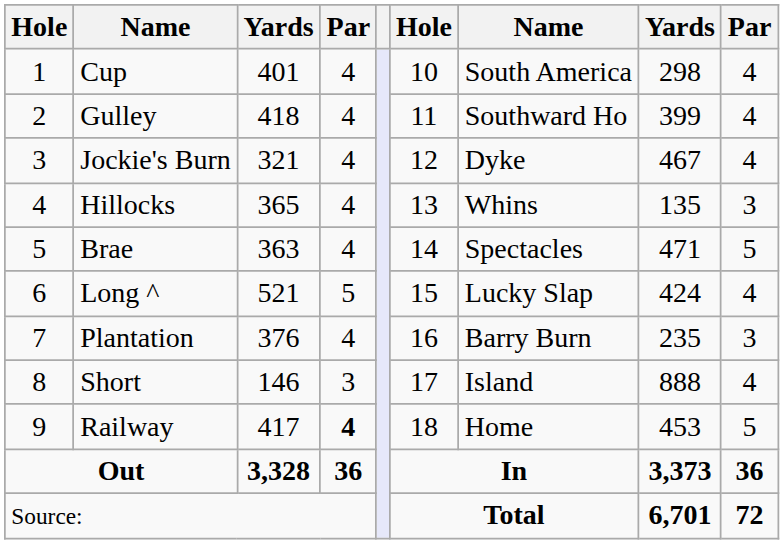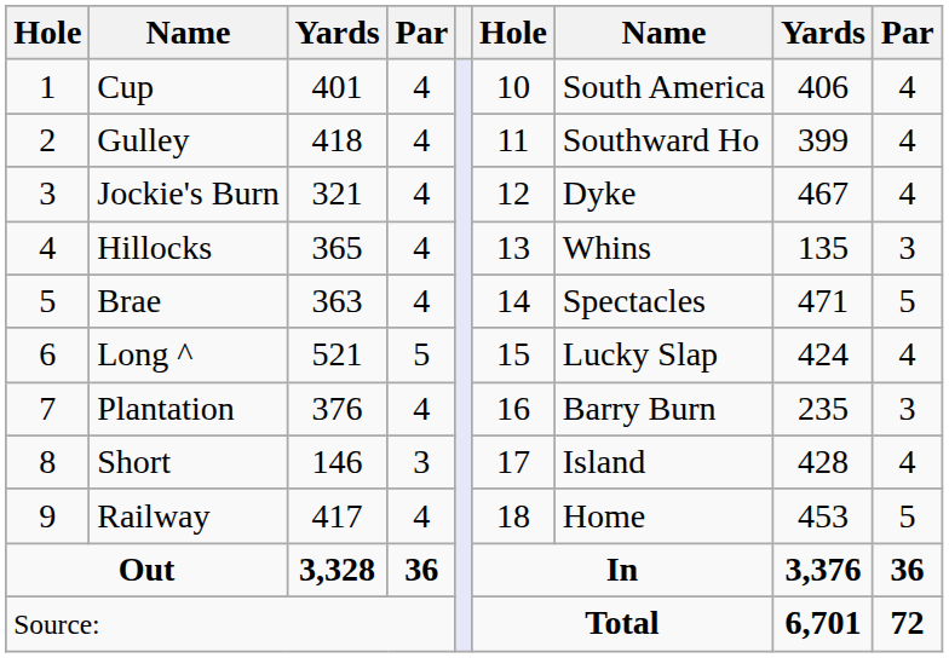 <table class=wikitable style="text-align:center">
 <tr>
 <th>Hole</th>
 <th>Name</th>
 <th>Yards</th>
 <th>Par</th>
 <th></th>
 <th>Hole</th>
 <th>Name</th>
 <th>Yards</th>
 <th>Par</th>
 </tr>
 <tr>
 <td>1</td>
 <td align=left>Cup</td>
 <td>401</td>
 <td>4</td>
 <td style="background:#E6E8FA;" rowspan=11></td>
 <td>10</td>
 <td align=left>South America</td>
-<td>298</td>
+<td>406</td>
 <td>4</td>
 </tr>
 <tr>
 <td>2</td>
 <td align=left>Gulley</td>
 <td>418</td>
 <td>4</td>
 <td>11</td>
 <td align=left>Southward Ho</td>
 <td>399</td>
 <td>4</td>
 </tr>
 <tr>
 <td>3</td>
 <td align=left>Jockie's Burn</td>
 <td>321</td>
 <td>4</td>
 <td>12</td>
 <td align=left>Dyke</td>
 <td>467</td>
 <td>4</td>
 </tr>
 <tr>
 <td>4</td>
 <td align=left>Hillocks</td>
 <td>365</td>
 <td>4</td>
 <td>13</td>
 <td align=left>Whins</td>
 <td>135</td>
 <td>3</td>
 </tr>
 <tr>
 <td>5</td>
 <td align=left>Brae</td>
 <td>363</td>
 <td>4</td>
 <td>14</td>
 <td align=left>Spectacles</td>
 <td>471</td>
 <td>5</td>
 </tr>
 <tr>
 <td>6</td>
 <td align=left>Long ^</td>
 <td>521</td>
 <td>5</td>
 <td>15</td>
 <td align=left>Lucky Slap</td>
 <td>424</td>
 <td>4</td>
 </tr>
 <tr>
 <td>7</td>
 <td align=left>Plantation</td>
 <td>376</td>
 <td>4</td>
 <td>16</td>
 <td align=left>Barry Burn</td>
 <td>235</td>
 <td>3</td>
 </tr>
 <tr>
 <td>8</td>
 <td align=left>Short</td>
 <td>146</td>
 <td>3</td>
 <td>17</td>
 <td align=left>Island</td>
-<td>888</td>
+<td>428</td>
 <td>4</td>
 </tr>
 <tr>
 <td>9</td>
 <td align=left>Railway</td>
 <td>417</td>
-<td><strong>4</strong></td>
+<td>4</td>
 <td>18</td>
 <td align=left>Home</td>
 <td>453</td>
 <td>5</td>
 </tr>
 <tr>
 <td colspan=2 align=center><strong>Out</strong></td>
 <td align=center><strong>3,328</strong></td>
 <td align=center><strong>36</strong></td>
 <td colspan=2 align=center><strong>In</strong></td>
-<td align=center><strong>3,373</strong></td>
+<td align=center><strong>3,376</strong></td>
 <td align=center><strong>36</strong></td>
 </tr>
 <tr>
 <td align=left colspan=4><small>Source:</small></td>
 <td colspan=2 align=center><strong>Total</strong></td>
 <td align=center><strong>6,701</strong></td>
 <td align=center><strong>72</strong></td>
 </tr>
 </table>
